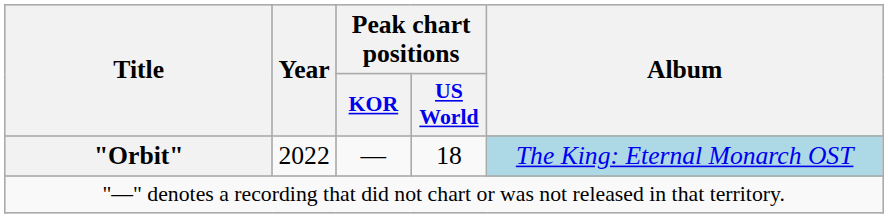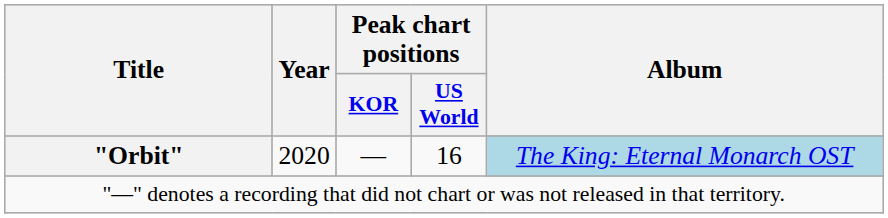 <table class="wikitable plainrowheaders" style="text-align:center;" border="1">
 <tr>
 <th rowspan="2" style="width:10em;">Title</th>
 <th scope="col" rowspan="2">Year</th>
 <th scope="col" colspan="2" style="width:5em;">Peak chart positions</th>
 <th scope="col" rowspan="2" style="width:15em;">Album</th>
 </tr>
 <tr>
 <th scope="col" style="width:3em;font-size:85%;"><a href='#'>KOR</a><br></th>
 <th scope="col" style="width:3em;font-size:85%;"><a href='#'>US World</a><br></th>
 </tr>
 <tr>
 <th scope="row">"Orbit"</th>
-<td>2022</td>
+<td>2020</td>
 <td>—</td>
-<td>18</td>
+<td>16</td>
 <td style="background: lightblue;"><em><a href='#'>The King: Eternal Monarch OST</a></em></td>
 </tr>
 <tr>
 <td colspan="7" style="font-size:85%">"—" denotes a recording that did not chart or was not released in that territory.</td>
 </tr>
 </table>
